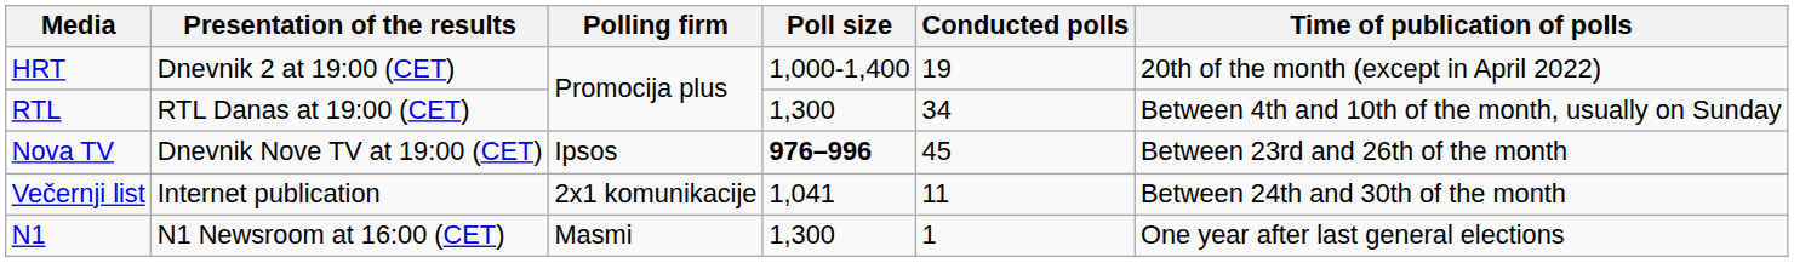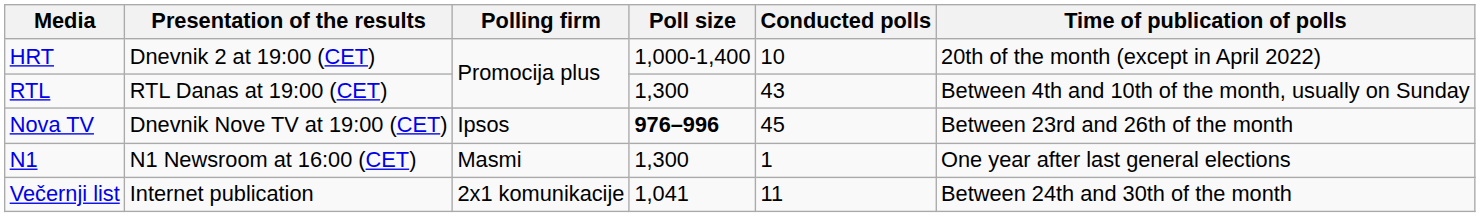 <table class="wikitable">
 <tr>
 <th>Media</th>
 <th>Presentation of the results</th>
 <th>Polling firm</th>
 <th>Poll size</th>
 <th>Conducted polls</th>
 <th>Time of publication of polls</th>
 </tr>
 <tr>
 <td><a href='#'>HRT</a></td>
 <td>Dnevnik 2 at 19:00 (<a href='#'>CET</a>)</td>
 <td rowspan="2">Promocija plus</td>
 <td>1,000-1,400</td>
-<td>19</td>
+<td>10</td>
 <td>20th of the month (except in April 2022)</td>
 </tr>
 <tr>
 <td><a href='#'>RTL</a></td>
 <td>RTL Danas at 19:00 (<a href='#'>CET</a>)</td>
 <td>1,300</td>
-<td>34</td>
+<td>43</td>
 <td>Between 4th and 10th of the month, usually on Sunday</td>
 </tr>
 <tr>
 <td><a href='#'>Nova TV</a></td>
 <td>Dnevnik Nove TV at 19:00 (<a href='#'>CET</a>)</td>
 <td>Ipsos</td>
 <td><strong>976–996</strong></td>
 <td>45</td>
 <td>Between 23rd and 26th of the month</td>
 </tr>
 <tr>
+<td><a href='#'>N1</a></td>
+<td>N1 Newsroom at 16:00 (<a href='#'>CET</a>)</td>
+<td>Masmi</td>
+<td>1,300</td>
+<td>1</td>
+<td>One year after last general elections</td>
+</tr>
+<tr>
 <td><a href='#'>Večernji list</a></td>
 <td>Internet publication</td>
 <td>2x1 komunikacije</td>
 <td>1,041</td>
 <td>11</td>
 <td>Between 24th and 30th of the month</td>
 </tr>
-<tr>
-<td><a href='#'>N1</a></td>
-<td>N1 Newsroom at 16:00 (<a href='#'>CET</a>)</td>
-<td>Masmi</td>
-<td>1,300</td>
-<td>1</td>
-<td>One year after last general elections</td>
-</tr>
 </table>
